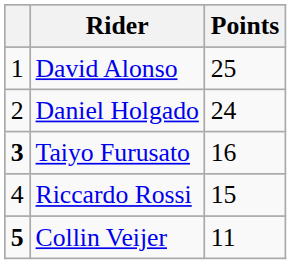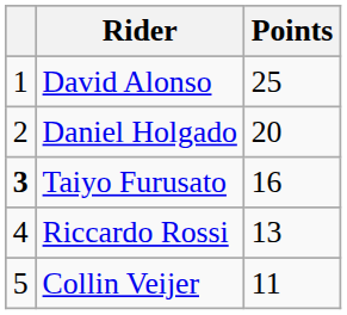 <table class="wikitable" style="font-size: 95%;">
 <tr>
 <th></th>
 <th>Rider</th>
 <th>Points</th>
 </tr>
 <tr>
 <td align=center>1</td>
 <td> <a href='#'>David Alonso</a></td>
 <td align=left>25</td>
 </tr>
 <tr>
 <td align=center>2</td>
 <td> <a href='#'>Daniel Holgado</a></td>
-<td align=left>24</td>
+<td align=left>20</td>
 </tr>
 <tr>
 <td align=center><strong>3</strong></td>
 <td> <a href='#'>Taiyo Furusato</a></td>
 <td align=left>16</td>
 </tr>
 <tr>
 <td align=center>4</td>
 <td> <a href='#'>Riccardo Rossi</a></td>
-<td align=left>15</td>
+<td align=left>13</td>
 </tr>
 <tr>
-<td align=center><strong>5</strong></td>
+<td align=center>5</td>
 <td> <a href='#'>Collin Veijer</a></td>
 <td align=left>11</td>
 </tr>
 </table>
